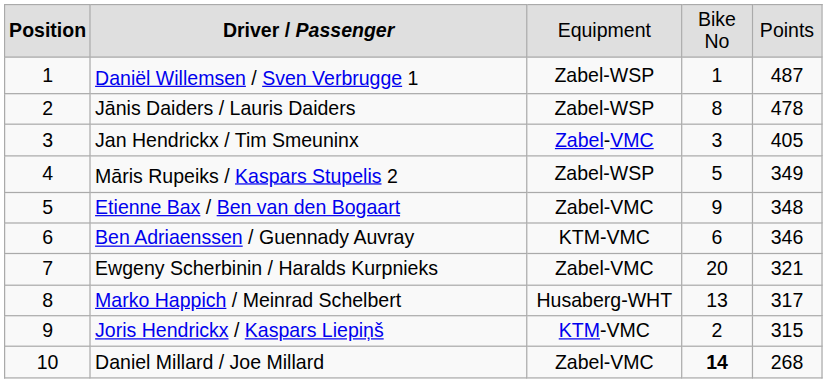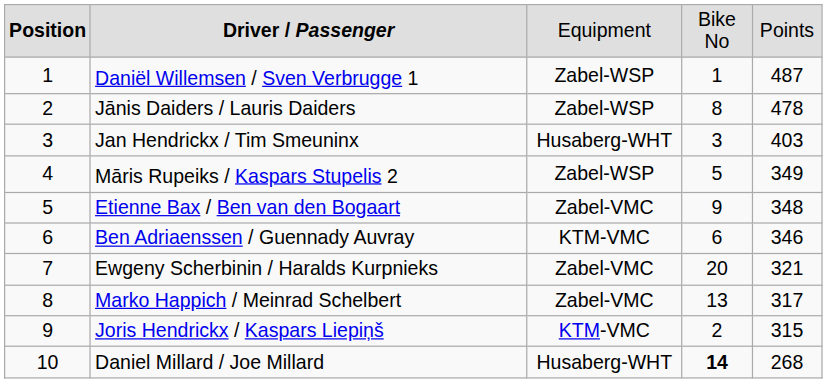 <table class="wikitable">
 <tr align="center" style="background:#dfdfdf;">
 <td width="50"><strong>Position</strong></td>
 <td width="350"><strong>Driver / <em>Passenger<strong><em></td>
 <td width="120"></strong>Equipment<strong></td>
 <td width="50"></strong>Bike  No<strong></td>
 <td width="50"></strong>Points<strong></td>
 </tr>
 <tr align="center">
 <td></strong>1<strong></td>
 <td align="left"> <a href='#'>Daniël Willemsen</a> /  </em><a href='#'>Sven Verbrugge</a><em> <sup></em>1<em></sup></td>
 <td>Zabel-WSP</td>
 <td></em>1<em></td>
 <td></strong>487<strong></td>
 </tr>
 <tr align="center">
 <td></strong>2<strong></td>
 <td align="left"> Jānis Daiders / </em>Lauris Daiders<em></td>
 <td>Zabel-WSP</td>
 <td></em>8<em></td>
 <td></strong>478<strong></td>
 </tr>
 <tr align="center">
 <td></strong>3<strong></td>
 <td align="left"> Jan Hendrickx / </em>Tim Smeuninx<em></td>
-<td><a href='#'>Zabel</a>-<a href='#'>VMC</a></td>
+<td>Husaberg-WHT</td>
 <td></em>3<em></td>
-<td></strong>405<strong></td>
+<td></strong>403<strong></td>
 </tr>
 <tr align="center">
 <td></strong>4<strong></td>
 <td align="left"> Māris Rupeiks / </em><a href='#'>Kaspars Stupelis</a><em> <sup></em>2<em></sup></td>
 <td>Zabel-WSP</td>
 <td></em>5<em></td>
 <td></strong>349<strong></td>
 </tr>
 <tr align="center">
 <td></strong>5<strong></td>
 <td align="left"> <a href='#'>Etienne Bax</a> / </em><a href='#'>Ben van den Bogaart</a><em></td>
 <td>Zabel-VMC</td>
 <td></em>9<em></td>
 <td></strong>348<strong></td>
 </tr>
 <tr align="center">
 <td></strong>6<strong></td>
 <td align="left"> <a href='#'>Ben Adriaenssen</a> / </em>Guennady Auvray<em></td>
 <td>KTM-VMC</td>
 <td></em>6<em></td>
 <td></strong>346<strong></td>
 </tr>
 <tr align="center">
 <td></strong>7<strong></td>
 <td align="left"> Ewgeny Scherbinin /  </em>Haralds Kurpnieks<em></td>
 <td>Zabel-VMC</td>
 <td></em>20<em></td>
 <td></strong>321<strong></td>
 </tr>
 <tr align="center">
 <td></strong>8<strong></td>
 <td align="left"> <a href='#'>Marko Happich</a> /  </em>Meinrad Schelbert<em></td>
-<td>Husaberg-WHT</td>
+<td>Zabel-VMC</td>
 <td></em>13<em></td>
 <td></strong>317<strong></td>
 </tr>
 <tr align="center">
 <td></strong>9<strong></td>
 <td align="left"> <a href='#'>Joris Hendrickx</a> /   </em><a href='#'>Kaspars Liepiņš</a><em></td>
 <td><a href='#'>KTM</a>-VMC</td>
 <td></em>2<em></td>
 <td></strong>315<strong></td>
 </tr>
 <tr align="center">
 <td></strong>10<strong></td>
 <td align="left"> Daniel Millard / </em>Joe Millard<em></td>
-<td>Zabel-VMC</td>
+<td>Husaberg-WHT</td>
 <td><strong></em>14<em></strong></td>
 <td></strong>268<strong></td>
 </tr>
 </table>
